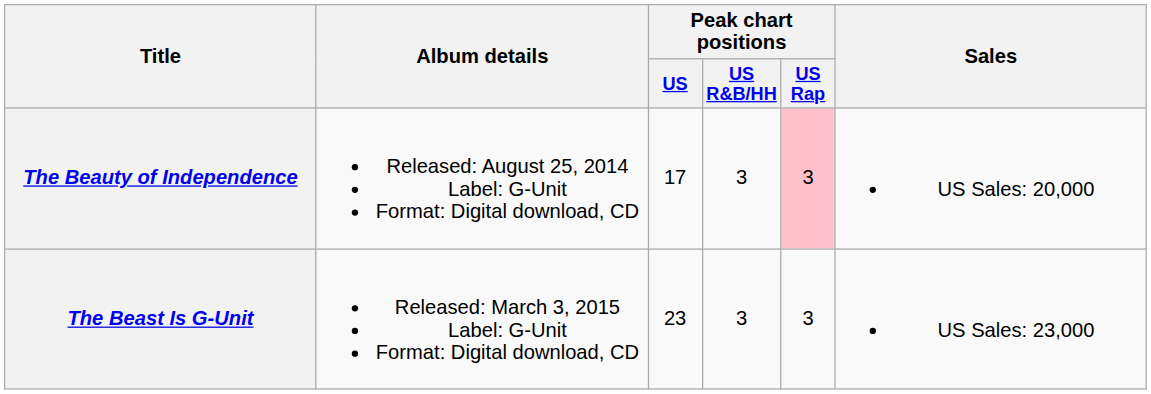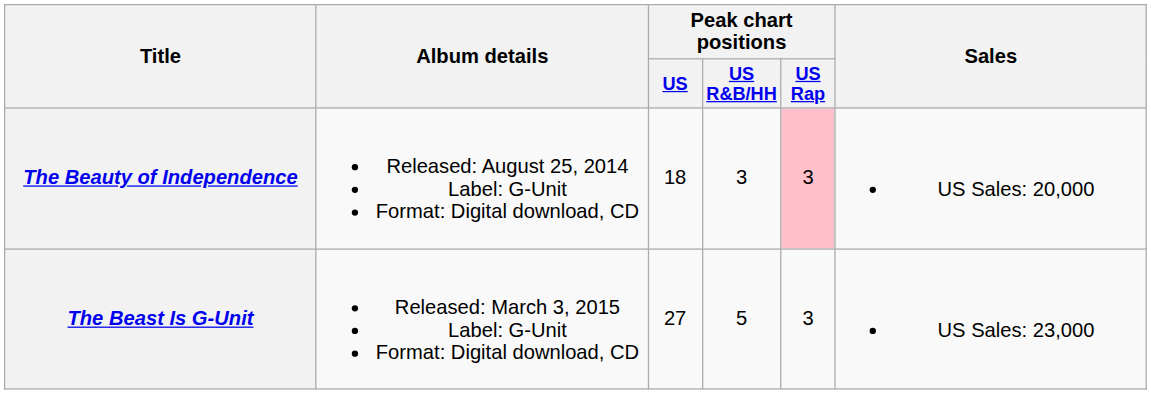 <table class="wikitable plainrowheaders" style="text-align:center;">
 <tr>
 <th scope="col" rowspan=2 style="width:15em;">Title</th>
 <th scope="col" rowspan=2 style="width:16em;">Album details</th>
 <th scope="col" colspan=3>Peak chart positions</th>
 <th scope="col" rowspan=2 style="width:15em;">Sales</th>
 </tr>
 <tr>
 <th scope="col" style="width:2.5em;font-size:90%;"><a href='#'>US</a><br></th>
 <th scope="col" style="width:2.5em;font-size:90%;"><a href='#'>US<br>R&B/HH</a><br></th>
 <th scope="col" style="width:2.5em;font-size:90%;"><a href='#'>US<br>Rap</a><br></th>
 </tr>
 <tr>
 <th scope="row"><em><a href='#'>The Beauty of Independence</a></em></th>
 <td><br><ul><li>Released: August 25, 2014</li><li>Label: G-Unit</li><li>Format: Digital download, CD</li></ul></td>
-<td>17</td>
+<td>18</td>
 <td>3</td>
 <td style="background: pink;">3</td>
 <td><br><ul><li>US Sales: 20,000</li></ul></td>
 </tr>
 <tr>
 <th scope="row"><em><a href='#'>The Beast Is G-Unit</a></em></th>
 <td><br><ul><li>Released: March 3, 2015</li><li>Label: G-Unit</li><li>Format: Digital download, CD</li></ul></td>
-<td>23</td>
-<td>3</td>
+<td>27</td>
+<td>5</td>
 <td>3</td>
 <td><br><ul><li>US Sales: 23,000</li></ul></td>
 </tr>
 </table>
